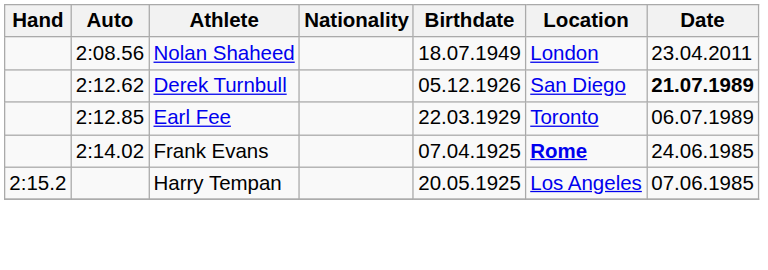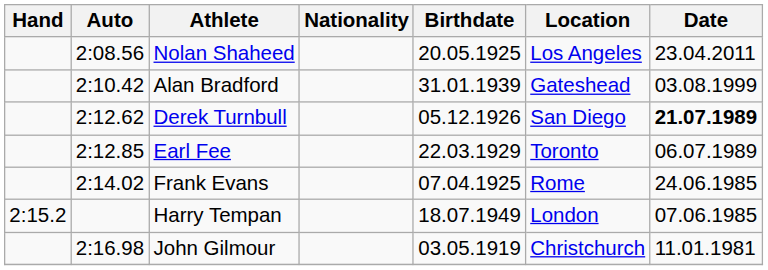 <table class="wikitable">
 <tr>
 <th>Hand</th>
 <th>Auto</th>
 <th>Athlete</th>
 <th>Nationality</th>
 <th>Birthdate</th>
 <th>Location</th>
 <th>Date</th>
 </tr>
 <tr>
 <td></td>
 <td>2:08.56</td>
 <td><a href='#'>Nolan Shaheed</a></td>
 <td></td>
-<td>18.07.1949</td>
-<td><a href='#'>London</a></td>
+<td>20.05.1925</td>
+<td><a href='#'>Los Angeles</a></td>
 <td>23.04.2011</td>
+</tr>
+<tr>
+<td></td>
+<td>2:10.42</td>
+<td>Alan Bradford</td>
+<td></td>
+<td>31.01.1939</td>
+<td><a href='#'>Gateshead</a></td>
+<td>03.08.1999</td>
 </tr>
 <tr>
 <td></td>
 <td>2:12.62</td>
 <td><a href='#'>Derek Turnbull</a></td>
 <td></td>
 <td>05.12.1926</td>
 <td><a href='#'>San Diego</a></td>
 <td><strong>21.07.1989</strong></td>
 </tr>
 <tr>
 <td></td>
 <td>2:12.85</td>
 <td><a href='#'>Earl Fee</a></td>
 <td></td>
 <td>22.03.1929</td>
 <td><a href='#'>Toronto</a></td>
 <td>06.07.1989</td>
 </tr>
 <tr>
 <td></td>
 <td>2:14.02</td>
 <td>Frank Evans</td>
 <td></td>
 <td>07.04.1925</td>
-<td><strong><a href='#'>Rome</a></strong></td>
+<td><a href='#'>Rome</a></td>
 <td>24.06.1985</td>
 </tr>
 <tr>
 <td>2:15.2</td>
 <td></td>
 <td>Harry Tempan</td>
 <td></td>
-<td>20.05.1925</td>
-<td><a href='#'>Los Angeles</a></td>
+<td>18.07.1949</td>
+<td><a href='#'>London</a></td>
 <td>07.06.1985</td>
+</tr>
+<tr>
+<td></td>
+<td>2:16.98</td>
+<td>John Gilmour</td>
+<td></td>
+<td>03.05.1919</td>
+<td><a href='#'>Christchurch</a></td>
+<td>11.01.1981</td>
 </tr>
 <tr>
 </tr>
 </table>
